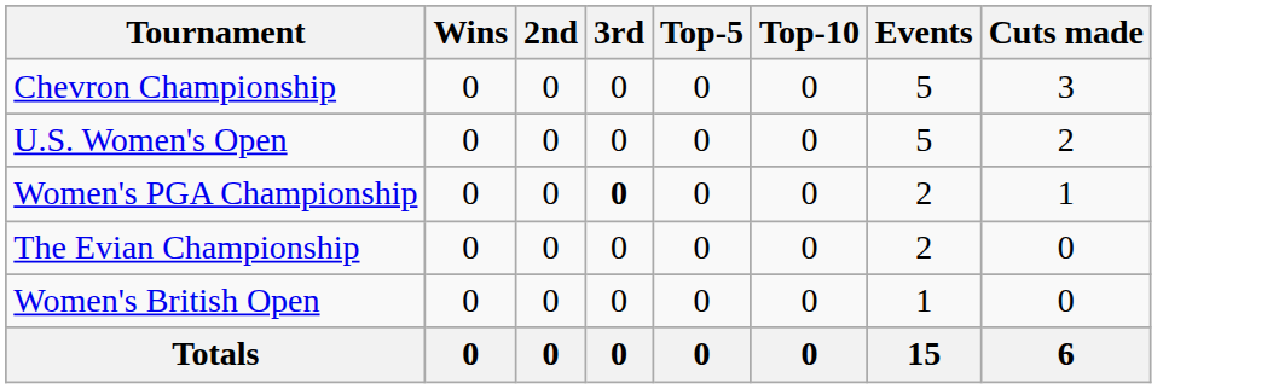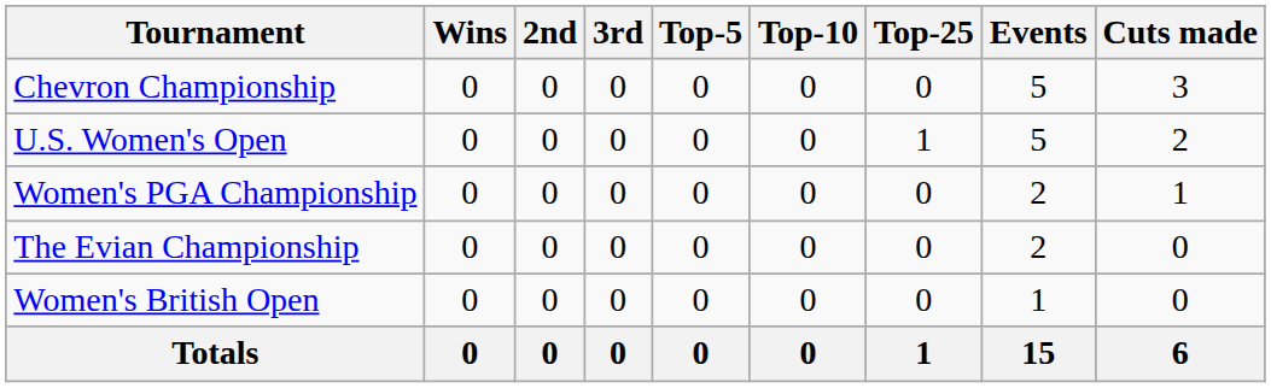 <table class=wikitable style=text-align:center>
 <tr>
 <th>Tournament</th>
 <th>Wins</th>
 <th>2nd</th>
 <th>3rd</th>
 <th>Top-5</th>
 <th>Top-10</th>
+<th>Top-25</th>
 <th>Events</th>
 <th>Cuts made</th>
 </tr>
 <tr>
 <td align=left><a href='#'>Chevron Championship</a></td>
+<td>0</td>
 <td>0</td>
 <td>0</td>
 <td>0</td>
 <td>0</td>
 <td>0</td>
 <td>5</td>
 <td>3</td>
 </tr>
 <tr>
 <td align=left><a href='#'>U.S. Women's Open</a></td>
 <td>0</td>
 <td>0</td>
 <td>0</td>
 <td>0</td>
 <td>0</td>
+<td>1</td>
 <td>5</td>
 <td>2</td>
 </tr>
 <tr>
 <td align=left><a href='#'>Women's PGA Championship</a></td>
 <td>0</td>
 <td>0</td>
-<td><strong>0</strong></td>
+<td>0</td>
+<td>0</td>
 <td>0</td>
 <td>0</td>
 <td>2</td>
 <td>1</td>
 </tr>
 <tr>
 <td align=left><a href='#'>The Evian Championship</a></td>
+<td>0</td>
 <td>0</td>
 <td>0</td>
 <td>0</td>
 <td>0</td>
 <td>0</td>
 <td>2</td>
 <td>0</td>
 </tr>
 <tr>
 <td align=left><a href='#'>Women's British Open</a></td>
 <td>0</td>
 <td>0</td>
 <td>0</td>
 <td>0</td>
 <td>0</td>
+<td>0</td>
 <td>1</td>
 <td>0</td>
 </tr>
 <tr>
 <th>Totals</th>
 <th>0</th>
 <th>0</th>
 <th>0</th>
 <th>0</th>
 <th>0</th>
+<th>1</th>
 <th>15</th>
 <th>6</th>
 </tr>
 </table>
